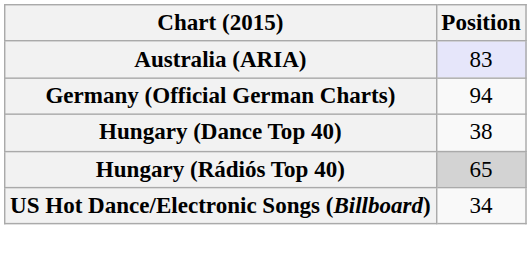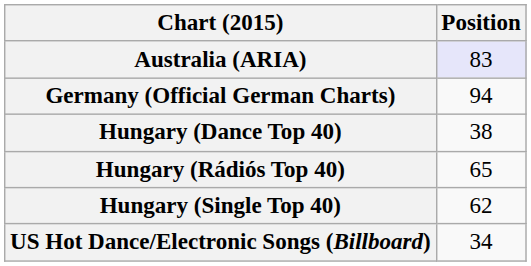 <table class="wikitable plainrowheaders" style="text-align:center">
 <tr>
 <th scope="col">Chart (2015)</th>
 <th scope="col">Position</th>
 </tr>
 <tr>
 <th scope="row">Australia (ARIA)</th>
 <td style="background: lavender;">83</td>
 </tr>
 <tr>
 <th scope="row">Germany (Official German Charts)</th>
 <td>94</td>
 </tr>
 <tr>
 <th scope="row">Hungary (Dance Top 40)</th>
 <td>38</td>
 </tr>
 <tr>
 <th scope="row">Hungary (Rádiós Top 40)</th>
-<td style="background: lightgrey;">65</td>
+<td>65</td>
+</tr>
+<tr>
+<th scope="row">Hungary (Single Top 40)</th>
+<td>62</td>
 </tr>
 <tr>
 <th scope="row">US Hot Dance/Electronic Songs (<em>Billboard</em>)</th>
 <td>34</td>
 </tr>
 </table>
